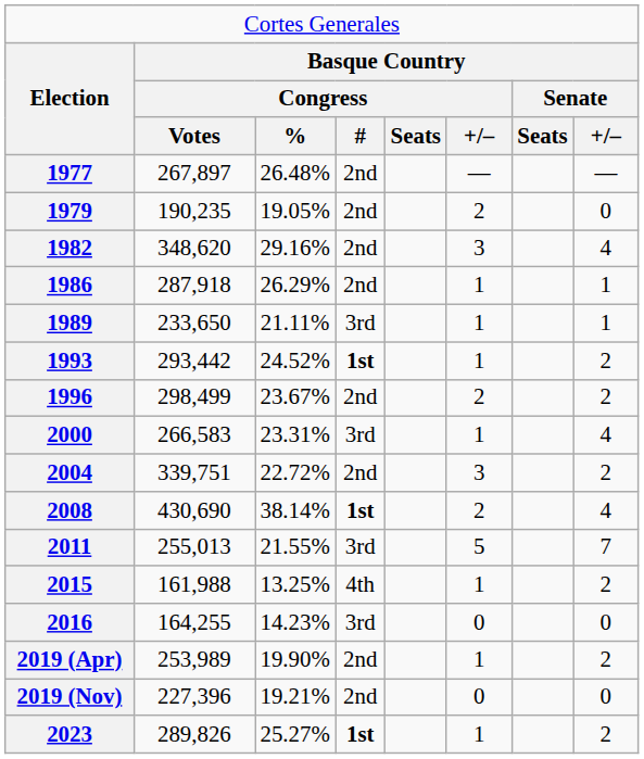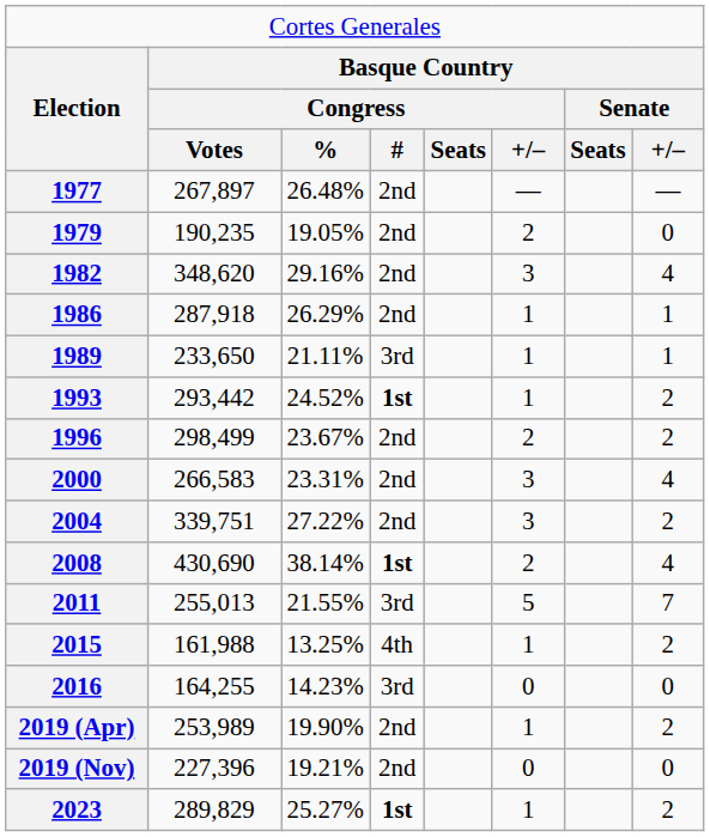 <table class="wikitable" style="font-size:90%; text-align:center;">
 <tr>
 <td colspan="8" align="center"><a href='#'>Cortes Generales</a></td>
 </tr>
 <tr>
 <th rowspan="3" width="75">Election</th>
 <th colspan="7">Basque Country</th>
 </tr>
 <tr>
 <th colspan="5">Congress</th>
 <th colspan="2">Senate</th>
 </tr>
 <tr>
 <th width="70">Votes</th>
 <th width="35">%</th>
 <th width="25">#</th>
 <th>Seats</th>
 <th width="35">+/–</th>
 <th>Seats</th>
 <th width="35">+/–</th>
 </tr>
 <tr>
 <th><a href='#'>1977</a></th>
 <td>267,897</td>
 <td>26.48%</td>
 <td>2nd</td>
 <td></td>
 <td>—</td>
 <td></td>
 <td>—</td>
 </tr>
 <tr>
 <th><a href='#'>1979</a></th>
 <td>190,235</td>
 <td>19.05%</td>
 <td>2nd</td>
 <td></td>
 <td>2</td>
 <td></td>
 <td>0</td>
 </tr>
 <tr>
 <th><a href='#'>1982</a></th>
 <td>348,620</td>
 <td>29.16%</td>
 <td>2nd</td>
 <td></td>
 <td>3</td>
 <td></td>
 <td>4</td>
 </tr>
 <tr>
 <th><a href='#'>1986</a></th>
 <td>287,918</td>
 <td>26.29%</td>
 <td>2nd</td>
 <td></td>
 <td>1</td>
 <td></td>
 <td>1</td>
 </tr>
 <tr>
 <th><a href='#'>1989</a></th>
 <td>233,650</td>
 <td>21.11%</td>
 <td>3rd</td>
 <td></td>
 <td>1</td>
 <td></td>
 <td>1</td>
 </tr>
 <tr>
 <th><a href='#'>1993</a></th>
 <td>293,442</td>
 <td>24.52%</td>
 <td><strong>1st</strong></td>
 <td></td>
 <td>1</td>
 <td></td>
 <td>2</td>
 </tr>
 <tr>
 <th><a href='#'>1996</a></th>
 <td>298,499</td>
 <td>23.67%</td>
 <td>2nd</td>
 <td></td>
 <td>2</td>
 <td></td>
 <td>2</td>
 </tr>
 <tr>
 <th><a href='#'>2000</a></th>
 <td>266,583</td>
 <td>23.31%</td>
-<td>3rd</td>
+<td>2nd</td>
 <td></td>
-<td>1</td>
+<td>3</td>
 <td></td>
 <td>4</td>
 </tr>
 <tr>
 <th><a href='#'>2004</a></th>
 <td>339,751</td>
-<td>22.72%</td>
+<td>27.22%</td>
 <td>2nd</td>
 <td></td>
 <td>3</td>
 <td></td>
 <td>2</td>
 </tr>
 <tr>
 <th><a href='#'>2008</a></th>
 <td>430,690</td>
 <td>38.14%</td>
 <td><strong>1st</strong></td>
 <td></td>
 <td>2</td>
 <td></td>
 <td>4</td>
 </tr>
 <tr>
 <th><a href='#'>2011</a></th>
 <td>255,013</td>
 <td>21.55%</td>
 <td>3rd</td>
 <td></td>
 <td>5</td>
 <td></td>
 <td>7</td>
 </tr>
 <tr>
 <th><a href='#'>2015</a></th>
 <td>161,988</td>
 <td>13.25%</td>
 <td>4th</td>
 <td></td>
 <td>1</td>
 <td></td>
 <td>2</td>
 </tr>
 <tr>
 <th><a href='#'>2016</a></th>
 <td>164,255</td>
 <td>14.23%</td>
 <td>3rd</td>
 <td></td>
 <td>0</td>
 <td></td>
 <td>0</td>
 </tr>
 <tr>
 <th><a href='#'>2019 (Apr)</a></th>
 <td>253,989</td>
 <td>19.90%</td>
 <td>2nd</td>
 <td></td>
 <td>1</td>
 <td></td>
 <td>2</td>
 </tr>
 <tr>
 <th><a href='#'>2019 (Nov)</a></th>
 <td>227,396</td>
 <td>19.21%</td>
 <td>2nd</td>
 <td></td>
 <td>0</td>
 <td></td>
 <td>0</td>
 </tr>
 <tr>
 <th><a href='#'>2023</a></th>
-<td>289,826</td>
+<td>289,829</td>
 <td>25.27%</td>
 <td><strong>1st</strong></td>
 <td></td>
 <td>1</td>
 <td></td>
 <td>2</td>
 </tr>
 </table>
